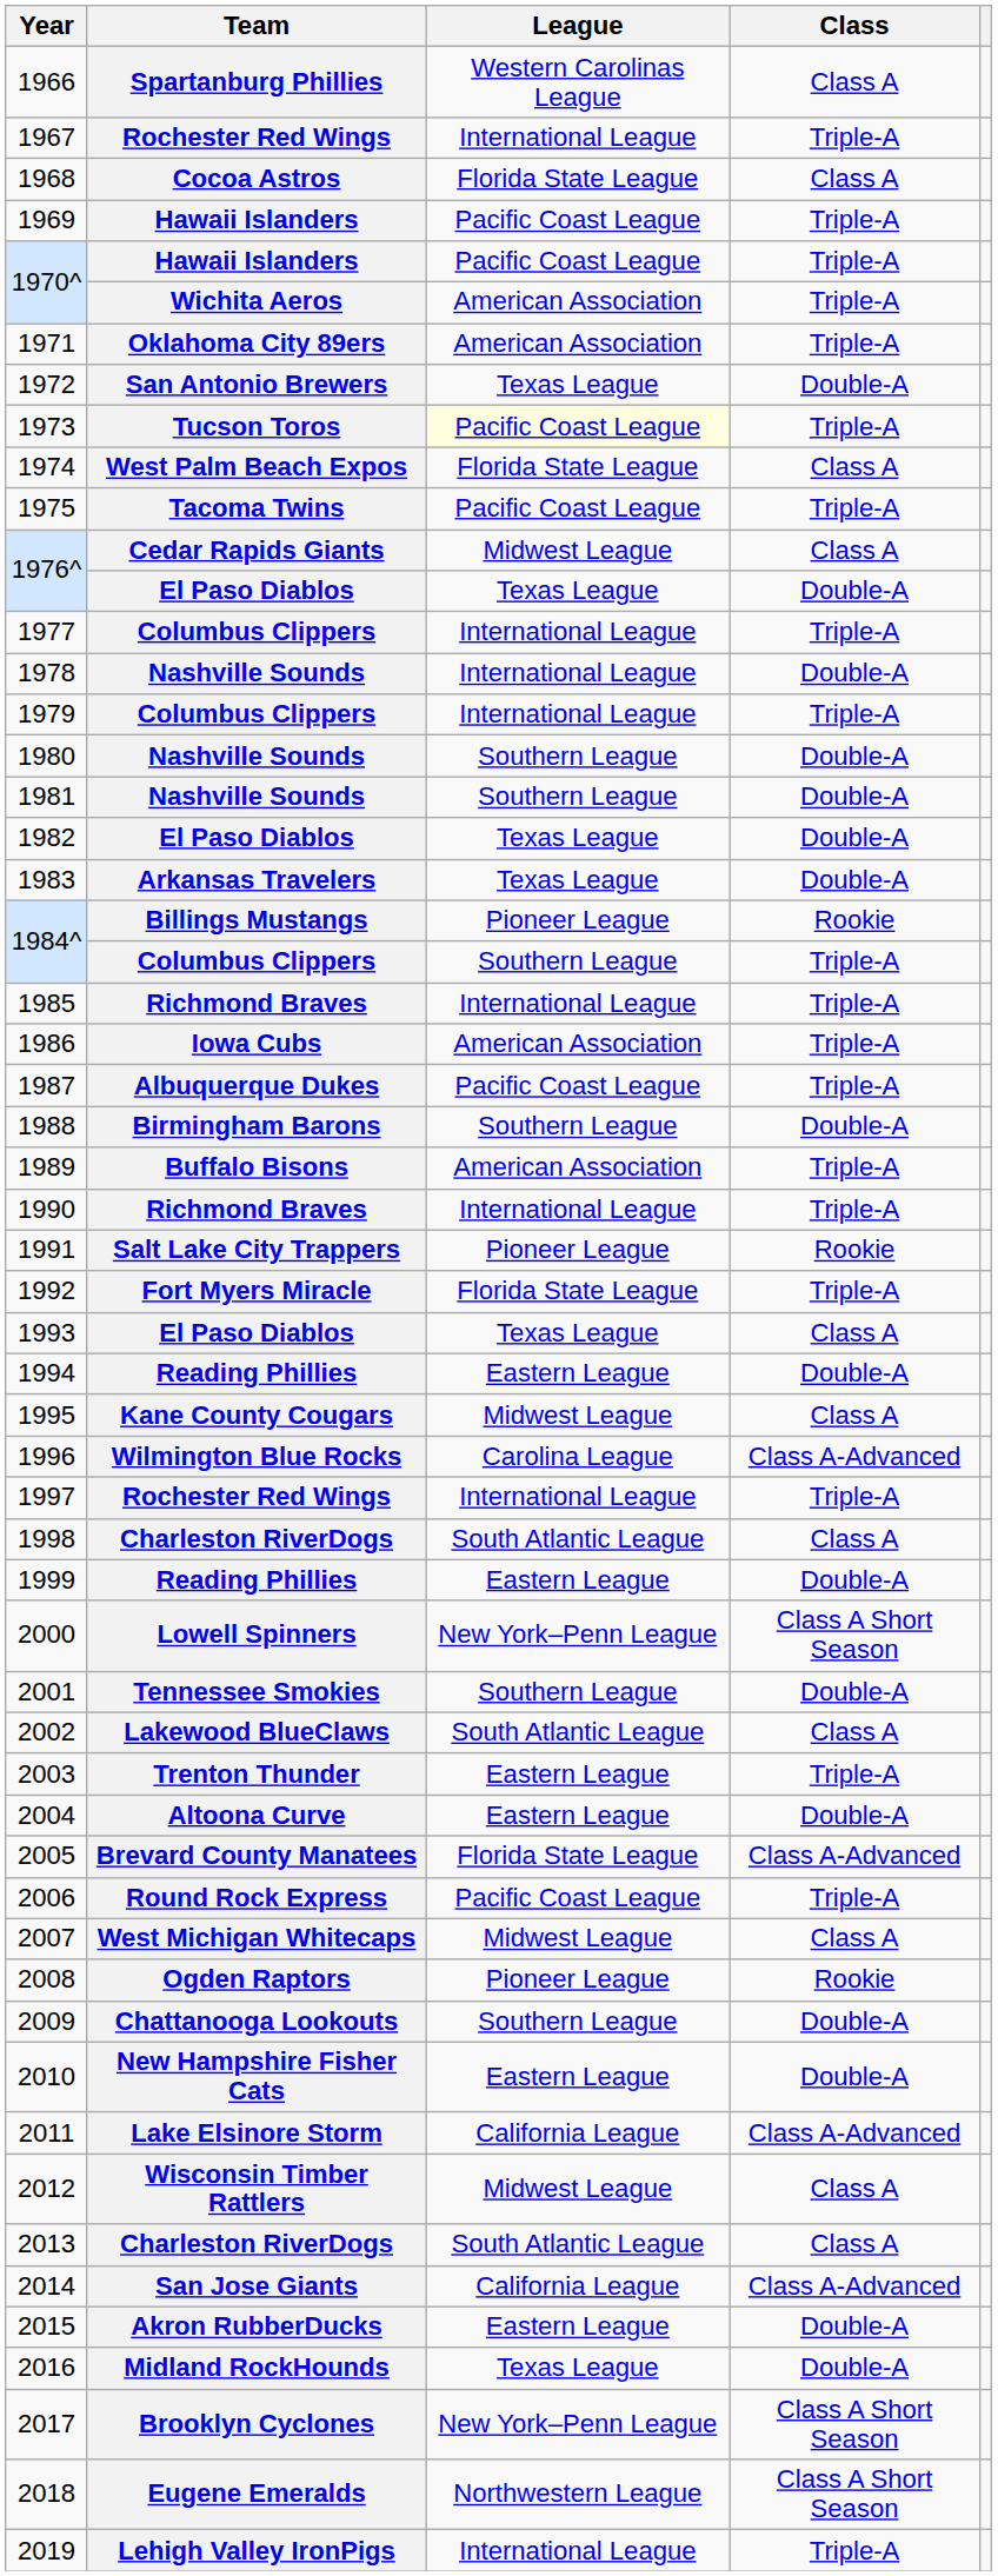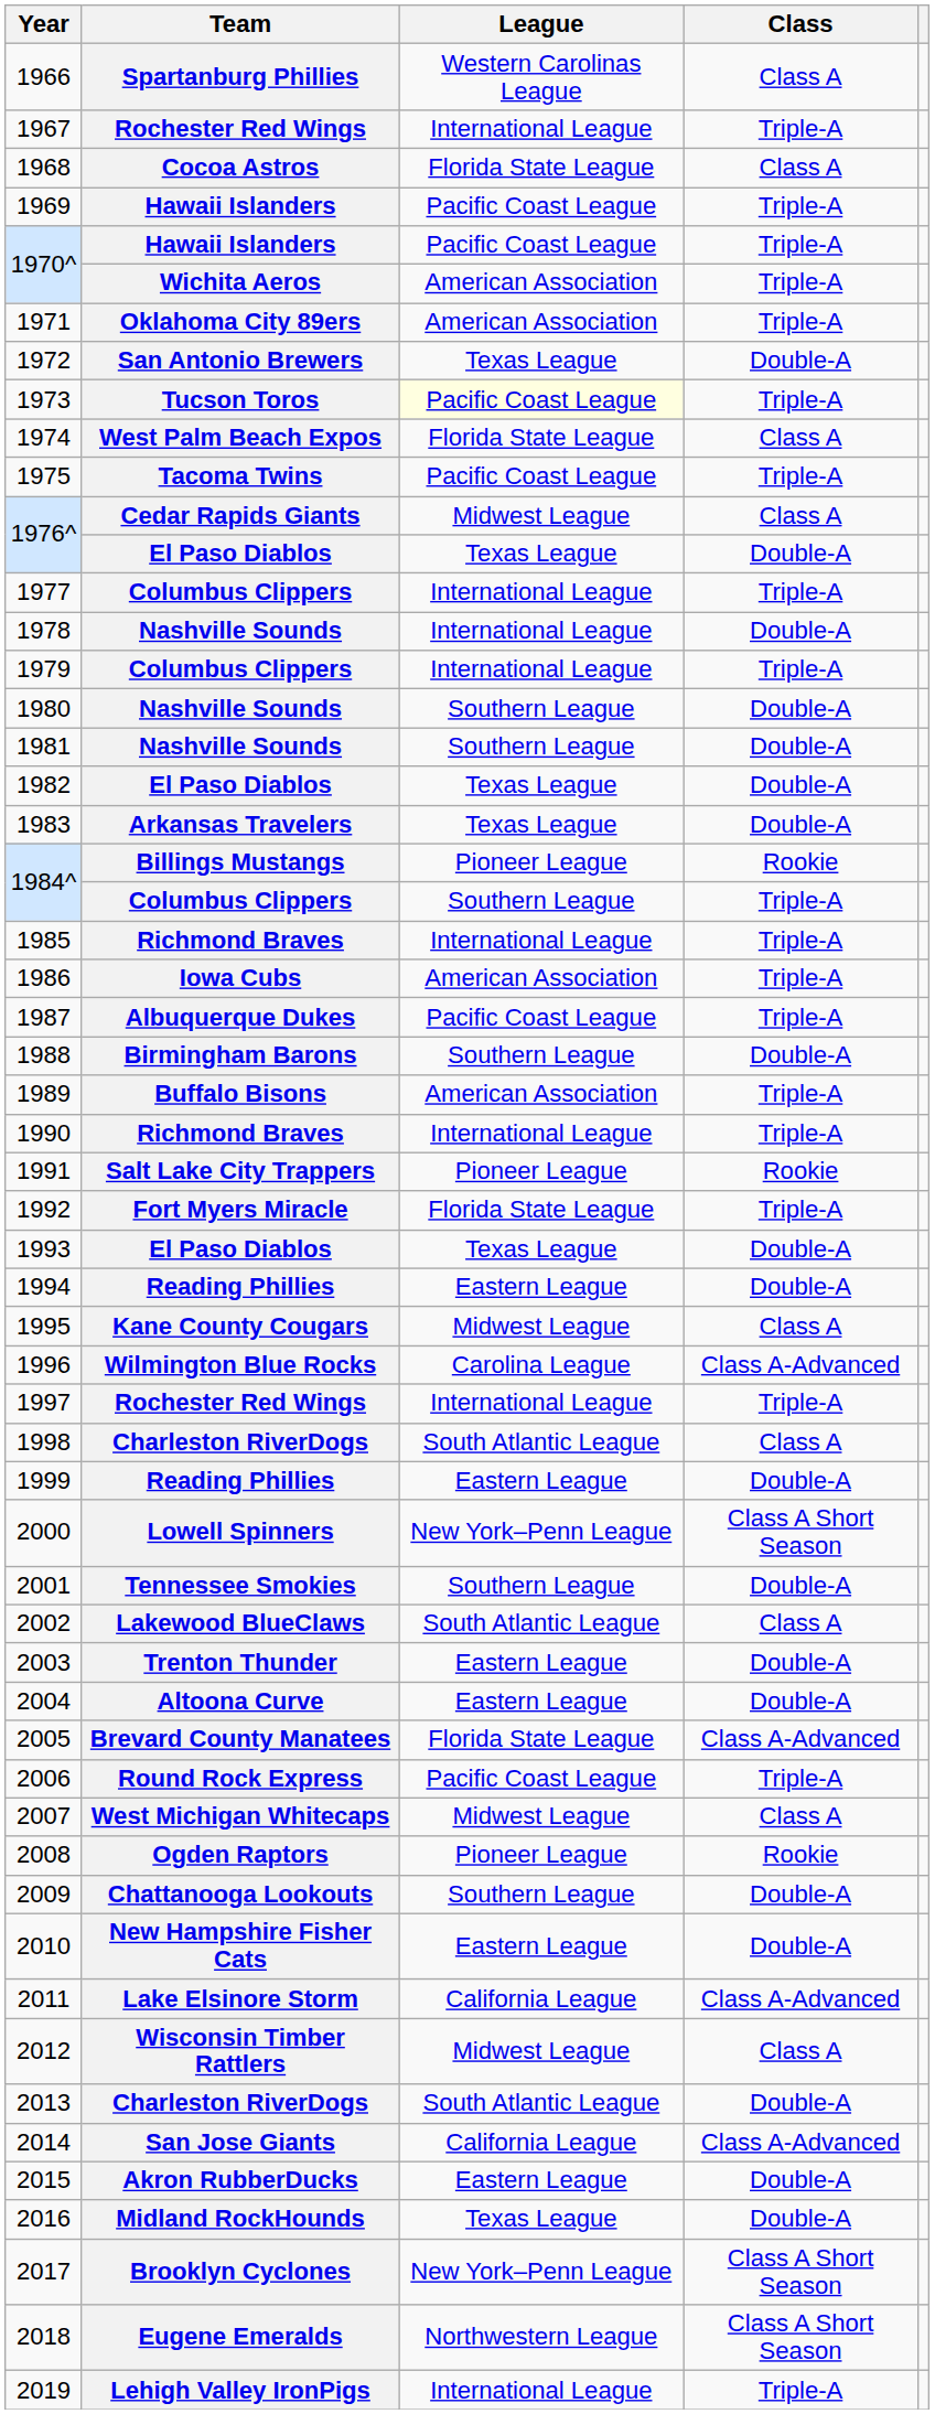 <table class="wikitable sortable plainrowheaders" style="text-align:center">
 <tr>
 <th scope="col">Year</th>
 <th scope="col">Team</th>
 <th scope="col">League</th>
 <th scope="col">Class</th>
 <th scope="col" class="unsortable"></th>
 </tr>
 <tr>
 <td>1966</td>
 <th scope="row" style="text-align:center"><a href='#'>Spartanburg Phillies</a></th>
 <td><a href='#'>Western Carolinas League</a></td>
 <td><a href='#'>Class A</a></td>
 <td></td>
 </tr>
 <tr>
 <td>1967</td>
 <th scope="row" style="text-align:center"><a href='#'>Rochester Red Wings</a> </th>
 <td><a href='#'>International League</a></td>
 <td><a href='#'>Triple-A</a></td>
 <td></td>
 </tr>
 <tr>
 <td>1968</td>
 <th scope="row" style="text-align:center"><a href='#'>Cocoa Astros</a></th>
 <td><a href='#'>Florida State League</a></td>
 <td><a href='#'>Class A</a></td>
 <td></td>
 </tr>
 <tr>
 <td>1969</td>
 <th scope="row" style="text-align:center"><a href='#'>Hawaii Islanders</a> </th>
 <td><a href='#'>Pacific Coast League</a></td>
 <td><a href='#'>Triple-A</a></td>
 <td></td>
 </tr>
 <tr>
 <td style="background-color:#D0E7FF;" rowspan="2">1970^</td>
 <th scope="row" style="text-align:center"><a href='#'>Hawaii Islanders</a> </th>
 <td><a href='#'>Pacific Coast League</a></td>
 <td><a href='#'>Triple-A</a></td>
 <td></td>
 </tr>
 <tr>
 <th scope="row" style="text-align:center"><a href='#'>Wichita Aeros</a></th>
 <td><a href='#'>American Association</a></td>
 <td><a href='#'>Triple-A</a></td>
 <td></td>
 </tr>
 <tr>
 <td>1971</td>
 <th scope="row" style="text-align:center"><a href='#'>Oklahoma City 89ers</a></th>
 <td><a href='#'>American Association</a></td>
 <td><a href='#'>Triple-A</a></td>
 <td></td>
 </tr>
 <tr>
 <td>1972</td>
 <th scope="row" style="text-align:center"><a href='#'>San Antonio Brewers</a></th>
 <td><a href='#'>Texas League</a></td>
 <td><a href='#'>Double-A</a></td>
 <td></td>
 </tr>
 <tr>
 <td>1973</td>
 <th scope="row" style="text-align:center"><a href='#'>Tucson Toros</a></th>
 <td style="background: lightyellow;"><a href='#'>Pacific Coast League</a></td>
 <td><a href='#'>Triple-A</a></td>
 <td></td>
 </tr>
 <tr>
 <td>1974</td>
 <th scope="row" style="text-align:center"><a href='#'>West Palm Beach Expos</a></th>
 <td><a href='#'>Florida State League</a></td>
 <td><a href='#'>Class A</a></td>
 <td></td>
 </tr>
 <tr>
 <td>1975</td>
 <th scope="row" style="text-align:center"><a href='#'>Tacoma Twins</a></th>
 <td><a href='#'>Pacific Coast League</a></td>
 <td><a href='#'>Triple-A</a></td>
 <td></td>
 </tr>
 <tr>
 <td style="background-color:#D0E7FF;" rowspan="2">1976^</td>
 <th scope="row" style="text-align:center"><a href='#'>Cedar Rapids Giants</a></th>
 <td><a href='#'>Midwest League</a></td>
 <td><a href='#'>Class A</a></td>
 <td></td>
 </tr>
 <tr>
 <th scope="row" style="text-align:center"><a href='#'>El Paso Diablos</a> </th>
 <td><a href='#'>Texas League</a></td>
 <td><a href='#'>Double-A</a></td>
 <td></td>
 </tr>
 <tr>
 <td>1977</td>
 <th scope="row" style="text-align:center"><a href='#'>Columbus Clippers</a> </th>
 <td><a href='#'>International League</a></td>
 <td><a href='#'>Triple-A</a></td>
 <td></td>
 </tr>
 <tr>
 <td>1978</td>
 <th scope="row" style="text-align:center"><a href='#'>Nashville Sounds</a> </th>
 <td><a href='#'>International League</a></td>
 <td><a href='#'>Double-A</a></td>
 <td></td>
 </tr>
 <tr>
 <td>1979</td>
 <th scope="row" style="text-align:center"><a href='#'>Columbus Clippers</a> </th>
 <td><a href='#'>International League</a></td>
 <td><a href='#'>Triple-A</a></td>
 <td></td>
 </tr>
 <tr>
 <td>1980</td>
 <th scope="row" style="text-align:center"><a href='#'>Nashville Sounds</a> </th>
 <td><a href='#'>Southern League</a></td>
 <td><a href='#'>Double-A</a></td>
 <td></td>
 </tr>
 <tr>
 <td>1981</td>
 <th scope="row" style="text-align:center"><a href='#'>Nashville Sounds</a> </th>
 <td><a href='#'>Southern League</a></td>
 <td><a href='#'>Double-A</a></td>
 <td></td>
 </tr>
 <tr>
 <td>1982</td>
 <th scope="row" style="text-align:center"><a href='#'>El Paso Diablos</a> </th>
 <td><a href='#'>Texas League</a></td>
 <td><a href='#'>Double-A</a></td>
 <td></td>
 </tr>
 <tr>
 <td>1983</td>
 <th scope="row" style="text-align:center"><a href='#'>Arkansas Travelers</a></th>
 <td><a href='#'>Texas League</a></td>
 <td><a href='#'>Double-A</a></td>
 <td></td>
 </tr>
 <tr>
 <td style="background-color:#D0E7FF;" rowspan="2">1984^</td>
 <th scope="row" style="text-align:center"><a href='#'>Billings Mustangs</a></th>
 <td><a href='#'>Pioneer League</a></td>
 <td><a href='#'>Rookie</a></td>
 <td></td>
 </tr>
 <tr>
 <th scope="row" style="text-align:center"><a href='#'>Columbus Clippers</a> </th>
 <td><a href='#'>Southern League</a></td>
 <td><a href='#'>Triple-A</a></td>
 <td></td>
 </tr>
 <tr>
 <td>1985</td>
 <th scope="row" style="text-align:center"><a href='#'>Richmond Braves</a> </th>
 <td><a href='#'>International League</a></td>
 <td><a href='#'>Triple-A</a></td>
 <td></td>
 </tr>
 <tr>
 <td>1986</td>
 <th scope="row" style="text-align:center"><a href='#'>Iowa Cubs</a></th>
 <td><a href='#'>American Association</a></td>
 <td><a href='#'>Triple-A</a></td>
 <td></td>
 </tr>
 <tr>
 <td>1987</td>
 <th scope="row" style="text-align:center"><a href='#'>Albuquerque Dukes</a></th>
 <td><a href='#'>Pacific Coast League</a></td>
 <td><a href='#'>Triple-A</a></td>
 <td></td>
 </tr>
 <tr>
 <td>1988</td>
 <th scope="row" style="text-align:center"><a href='#'>Birmingham Barons</a></th>
 <td><a href='#'>Southern League</a></td>
 <td><a href='#'>Double-A</a></td>
 <td></td>
 </tr>
 <tr>
 <td>1989</td>
 <th scope="row" style="text-align:center"><a href='#'>Buffalo Bisons</a></th>
 <td><a href='#'>American Association</a></td>
 <td><a href='#'>Triple-A</a></td>
 <td></td>
 </tr>
 <tr>
 <td>1990</td>
 <th scope="row" style="text-align:center"><a href='#'>Richmond Braves</a> </th>
 <td><a href='#'>International League</a></td>
 <td><a href='#'>Triple-A</a></td>
 <td></td>
 </tr>
 <tr>
 <td>1991</td>
 <th scope="row" style="text-align:center"><a href='#'>Salt Lake City Trappers</a></th>
 <td><a href='#'>Pioneer League</a></td>
 <td><a href='#'>Rookie</a></td>
 <td></td>
 </tr>
 <tr>
 <td>1992</td>
 <th scope="row" style="text-align:center"><a href='#'>Fort Myers Miracle</a></th>
 <td><a href='#'>Florida State League</a></td>
 <td><a href='#'>Triple-A</a></td>
 <td></td>
 </tr>
 <tr>
 <td>1993</td>
 <th scope="row" style="text-align:center"><a href='#'>El Paso Diablos</a> </th>
 <td><a href='#'>Texas League</a></td>
-<td><a href='#'>Class A</a></td>
+<td><a href='#'>Double-A</a></td>
 <td></td>
 </tr>
 <tr>
 <td>1994</td>
 <th scope="row" style="text-align:center"><a href='#'>Reading Phillies</a> </th>
 <td><a href='#'>Eastern League</a></td>
 <td><a href='#'>Double-A</a></td>
 <td></td>
 </tr>
 <tr>
 <td>1995</td>
 <th scope="row" style="text-align:center"><a href='#'>Kane County Cougars</a></th>
 <td><a href='#'>Midwest League</a></td>
 <td><a href='#'>Class A</a></td>
 <td></td>
 </tr>
 <tr>
 <td>1996</td>
 <th scope="row" style="text-align:center"><a href='#'>Wilmington Blue Rocks</a></th>
 <td><a href='#'>Carolina League</a></td>
 <td><a href='#'>Class A-Advanced</a></td>
 <td></td>
 </tr>
 <tr>
 <td>1997</td>
 <th scope="row" style="text-align:center"><a href='#'>Rochester Red Wings</a> </th>
 <td><a href='#'>International League</a></td>
 <td><a href='#'>Triple-A</a></td>
 <td></td>
 </tr>
 <tr>
 <td>1998</td>
 <th scope="row" style="text-align:center"><a href='#'>Charleston RiverDogs</a> </th>
 <td><a href='#'>South Atlantic League</a></td>
 <td><a href='#'>Class A</a></td>
 <td></td>
 </tr>
 <tr>
 <td>1999</td>
 <th scope="row" style="text-align:center"><a href='#'>Reading Phillies</a> </th>
 <td><a href='#'>Eastern League</a></td>
 <td><a href='#'>Double-A</a></td>
 <td></td>
 </tr>
 <tr>
 <td>2000</td>
 <th scope="row" style="text-align:center"><a href='#'>Lowell Spinners</a></th>
 <td><a href='#'>New York–Penn League</a></td>
 <td><a href='#'>Class A Short Season</a></td>
 <td></td>
 </tr>
 <tr>
 <td>2001</td>
 <th scope="row" style="text-align:center"><a href='#'>Tennessee Smokies</a></th>
 <td><a href='#'>Southern League</a></td>
 <td><a href='#'>Double-A</a></td>
 <td></td>
 </tr>
 <tr>
 <td>2002</td>
 <th scope="row" style="text-align:center"><a href='#'>Lakewood BlueClaws</a></th>
 <td><a href='#'>South Atlantic League</a></td>
 <td><a href='#'>Class A</a></td>
 <td></td>
 </tr>
 <tr>
 <td>2003</td>
 <th scope="row" style="text-align:center"><a href='#'>Trenton Thunder</a></th>
 <td><a href='#'>Eastern League</a></td>
-<td><a href='#'>Triple-A</a></td>
+<td><a href='#'>Double-A</a></td>
 <td></td>
 </tr>
 <tr>
 <td>2004</td>
 <th scope="row" style="text-align:center"><a href='#'>Altoona Curve</a></th>
 <td><a href='#'>Eastern League</a></td>
 <td><a href='#'>Double-A</a></td>
 <td></td>
 </tr>
 <tr>
 <td>2005</td>
 <th scope="row" style="text-align:center"><a href='#'>Brevard County Manatees</a></th>
 <td><a href='#'>Florida State League</a></td>
 <td><a href='#'>Class A-Advanced</a></td>
 <td></td>
 </tr>
 <tr>
 <td>2006</td>
 <th scope="row" style="text-align:center"><a href='#'>Round Rock Express</a></th>
 <td><a href='#'>Pacific Coast League</a></td>
 <td><a href='#'>Triple-A</a></td>
 <td></td>
 </tr>
 <tr>
 <td>2007</td>
 <th scope="row" style="text-align:center"><a href='#'>West Michigan Whitecaps</a></th>
 <td><a href='#'>Midwest League</a></td>
 <td><a href='#'>Class A</a></td>
 <td></td>
 </tr>
 <tr>
 <td>2008</td>
 <th scope="row" style="text-align:center"><a href='#'>Ogden Raptors</a></th>
 <td><a href='#'>Pioneer League</a></td>
 <td><a href='#'>Rookie</a></td>
 <td></td>
 </tr>
 <tr>
 <td>2009</td>
 <th scope="row" style="text-align:center"><a href='#'>Chattanooga Lookouts</a></th>
 <td><a href='#'>Southern League</a></td>
 <td><a href='#'>Double-A</a></td>
 <td></td>
 </tr>
 <tr>
 <td>2010</td>
 <th scope="row" style="text-align:center"><a href='#'>New Hampshire Fisher Cats</a></th>
 <td><a href='#'>Eastern League</a></td>
 <td><a href='#'>Double-A</a></td>
 <td></td>
 </tr>
 <tr>
 <td>2011</td>
 <th scope="row" style="text-align:center"><a href='#'>Lake Elsinore Storm</a></th>
 <td><a href='#'>California League</a></td>
 <td><a href='#'>Class A-Advanced</a></td>
 <td></td>
 </tr>
 <tr>
 <td>2012</td>
 <th scope="row" style="text-align:center"><a href='#'>Wisconsin Timber Rattlers</a></th>
 <td><a href='#'>Midwest League</a></td>
 <td><a href='#'>Class A</a></td>
 <td></td>
 </tr>
 <tr>
 <td>2013</td>
 <th scope="row" style="text-align:center"><a href='#'>Charleston RiverDogs</a> </th>
 <td><a href='#'>South Atlantic League</a></td>
-<td><a href='#'>Class A</a></td>
+<td><a href='#'>Double-A</a></td>
 <td></td>
 </tr>
 <tr>
 <td>2014</td>
 <th scope="row" style="text-align:center"><a href='#'>San Jose Giants</a></th>
 <td><a href='#'>California League</a></td>
 <td><a href='#'>Class A-Advanced</a></td>
 <td></td>
 </tr>
 <tr>
 <td>2015</td>
 <th scope="row" style="text-align:center"><a href='#'>Akron RubberDucks</a></th>
 <td><a href='#'>Eastern League</a></td>
 <td><a href='#'>Double-A</a></td>
 <td></td>
 </tr>
 <tr>
 <td>2016</td>
 <th scope="row" style="text-align:center"><a href='#'>Midland RockHounds</a></th>
 <td><a href='#'>Texas League</a></td>
 <td><a href='#'>Double-A</a></td>
 <td></td>
 </tr>
 <tr>
 <td>2017</td>
 <th scope="row" style="text-align:center"><a href='#'>Brooklyn Cyclones</a></th>
 <td><a href='#'>New York–Penn League</a></td>
 <td><a href='#'>Class A Short Season</a></td>
 <td></td>
 </tr>
 <tr>
 <td>2018</td>
 <th scope="row" style="text-align:center"><a href='#'>Eugene Emeralds</a></th>
 <td><a href='#'>Northwestern League</a></td>
 <td><a href='#'>Class A Short Season</a></td>
 <td></td>
 </tr>
 <tr>
 <td>2019</td>
 <th scope="row" style="text-align:center"><a href='#'>Lehigh Valley IronPigs</a></th>
 <td><a href='#'>International League</a></td>
 <td><a href='#'>Triple-A</a></td>
 <td></td>
 </tr>
 </table>
